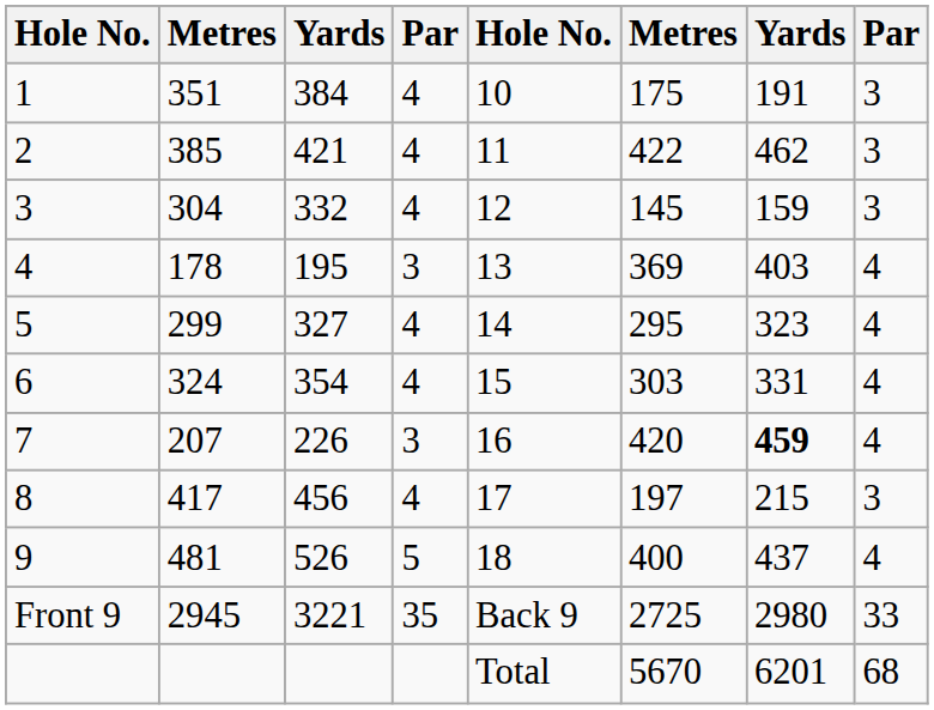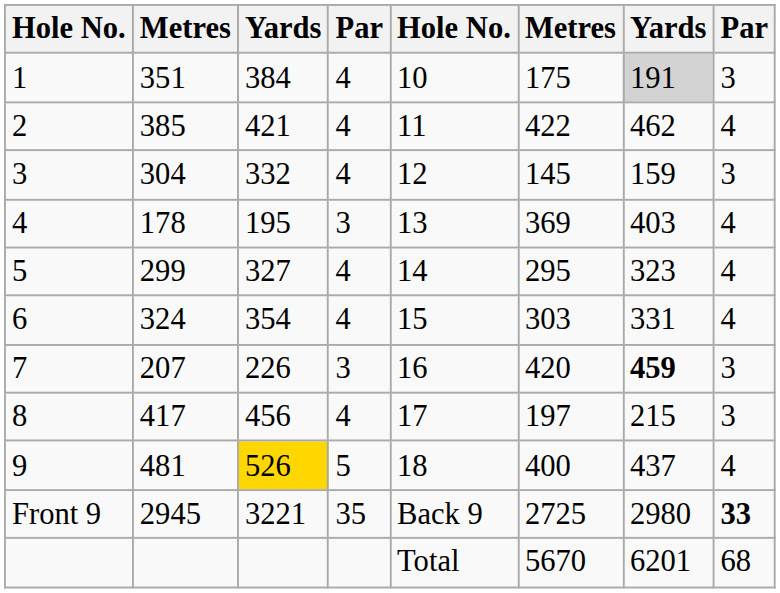 <table class="wikitable">
 <tr>
 <th>Hole No.</th>
 <th>Metres</th>
 <th>Yards</th>
 <th>Par</th>
 <th>Hole No.</th>
 <th>Metres</th>
 <th>Yards</th>
 <th>Par</th>
 </tr>
 <tr>
 <td>1</td>
 <td>351</td>
 <td>384</td>
 <td>4</td>
 <td>10</td>
 <td>175</td>
-<td>191</td>
+<td style="background: lightgrey;">191</td>
 <td>3</td>
 </tr>
 <tr>
 <td>2</td>
 <td>385</td>
 <td>421</td>
 <td>4</td>
 <td>11</td>
 <td>422</td>
 <td>462</td>
-<td>3</td>
+<td>4</td>
 </tr>
 <tr>
 <td>3</td>
 <td>304</td>
 <td>332</td>
 <td>4</td>
 <td>12</td>
 <td>145</td>
 <td>159</td>
 <td>3</td>
 </tr>
 <tr>
 <td>4</td>
 <td>178</td>
 <td>195</td>
 <td>3</td>
 <td>13</td>
 <td>369</td>
 <td>403</td>
 <td>4</td>
 </tr>
 <tr>
 <td>5</td>
 <td>299</td>
 <td>327</td>
 <td>4</td>
 <td>14</td>
 <td>295</td>
 <td>323</td>
 <td>4</td>
 </tr>
 <tr>
 <td>6</td>
 <td>324</td>
 <td>354</td>
 <td>4</td>
 <td>15</td>
 <td>303</td>
 <td>331</td>
 <td>4</td>
 </tr>
 <tr>
 <td>7</td>
 <td>207</td>
 <td>226</td>
 <td>3</td>
 <td>16</td>
 <td>420</td>
 <td><strong>459</strong></td>
-<td>4</td>
+<td>3</td>
 </tr>
 <tr>
 <td>8</td>
 <td>417</td>
 <td>456</td>
 <td>4</td>
 <td>17</td>
 <td>197</td>
 <td>215</td>
 <td>3</td>
 </tr>
 <tr>
 <td>9</td>
 <td>481</td>
-<td>526</td>
+<td style="background: gold;">526</td>
 <td>5</td>
 <td>18</td>
 <td>400</td>
 <td>437</td>
 <td>4</td>
 </tr>
 <tr>
 <td>Front 9</td>
 <td>2945</td>
 <td>3221</td>
 <td>35</td>
 <td>Back 9</td>
 <td>2725</td>
 <td>2980</td>
-<td>33</td>
+<td><strong>33</strong></td>
 </tr>
 <tr>
 <td></td>
 <td></td>
 <td></td>
 <td></td>
 <td>Total</td>
 <td>5670</td>
 <td>6201</td>
 <td>68</td>
 </tr>
 </table>
